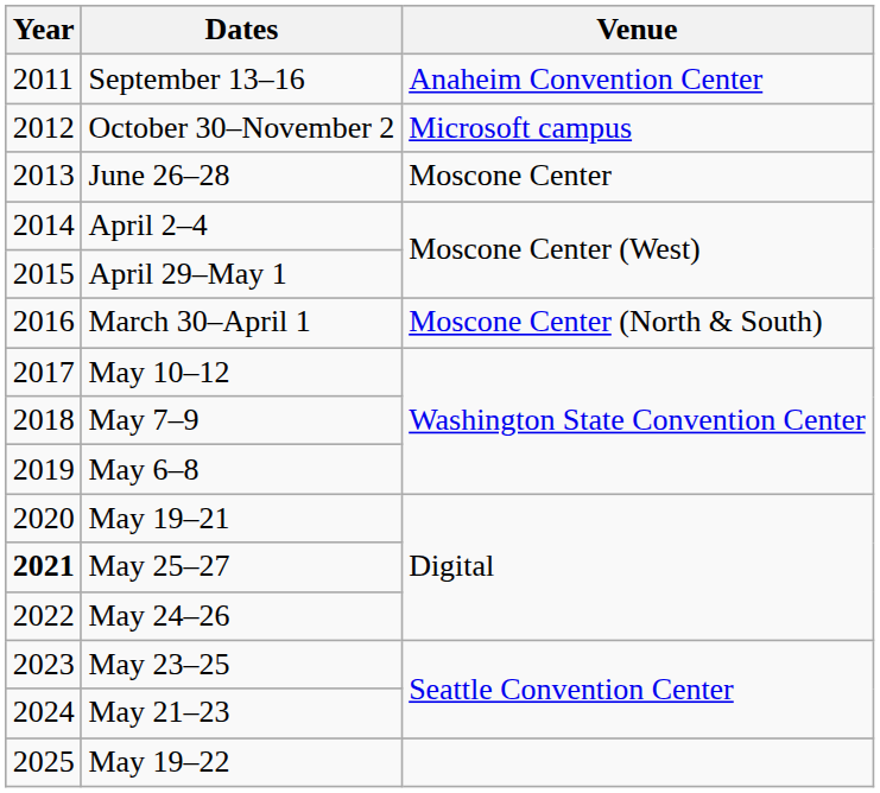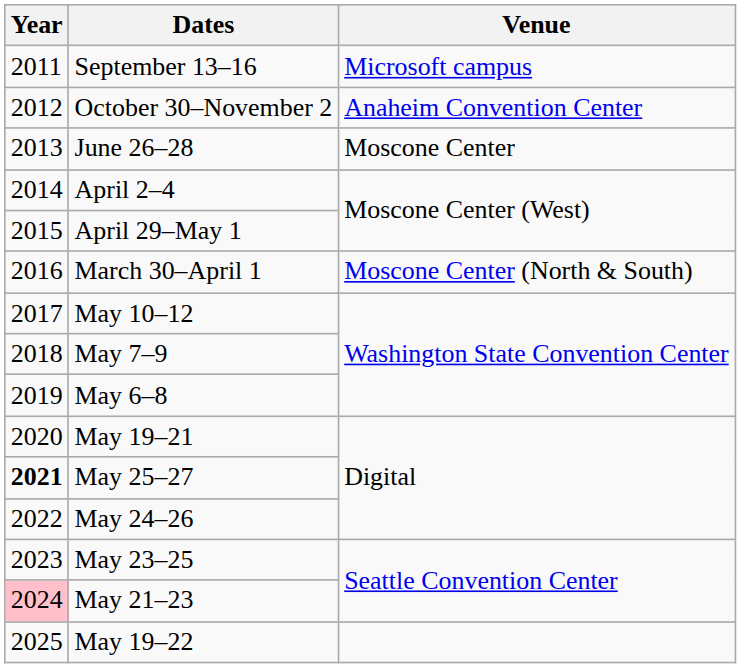 <table class="wikitable floatright">
 <tr>
 <th>Year</th>
 <th>Dates</th>
 <th>Venue</th>
 </tr>
 <tr>
 <td>2011</td>
 <td>September 13–16</td>
-<td><a href='#'>Anaheim Convention Center</a></td>
+<td><a href='#'>Microsoft campus</a></td>
 </tr>
 <tr>
 <td>2012</td>
 <td>October 30–November 2</td>
-<td><a href='#'>Microsoft campus</a></td>
+<td><a href='#'>Anaheim Convention Center</a></td>
 </tr>
 <tr>
 <td>2013</td>
 <td>June 26–28</td>
 <td>Moscone Center</td>
 </tr>
 <tr>
 <td>2014</td>
 <td>April 2–4</td>
 <td rowspan="2">Moscone Center (West)</td>
 </tr>
 <tr>
 <td>2015</td>
 <td>April 29–May 1</td>
 </tr>
 <tr>
 <td>2016</td>
 <td>March 30–April 1</td>
 <td><a href='#'>Moscone Center</a> (North & South)</td>
 </tr>
 <tr>
 <td>2017</td>
 <td>May 10–12</td>
 <td rowspan="3"><a href='#'>Washington State Convention Center</a></td>
 </tr>
 <tr>
 <td>2018</td>
 <td>May 7–9</td>
 </tr>
 <tr>
 <td>2019</td>
 <td>May 6–8</td>
 </tr>
 <tr>
 <td>2020</td>
 <td>May 19–21</td>
 <td rowspan="3">Digital</td>
 </tr>
 <tr>
 <td><strong>2021</strong></td>
 <td>May 25–27</td>
 </tr>
 <tr>
 <td>2022</td>
 <td>May 24–26</td>
 </tr>
 <tr>
 <td>2023</td>
 <td>May 23–25</td>
 <td rowspan="2"><a href='#'>Seattle Convention Center</a></td>
 </tr>
 <tr>
-<td>2024</td>
+<td style="background: pink;">2024</td>
 <td>May 21–23</td>
 </tr>
 <tr>
 <td>2025</td>
 <td>May 19–22</td>
 <td></td>
 </tr>
 </table>
